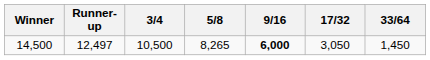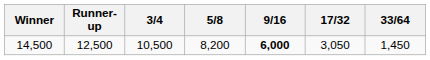 <table class="wikitable" style="text-align:center">
 <tr>
 <th width="75">Winner</th>
 <th width="75">Runner-up</th>
 <th width="75">3/4</th>
 <th width="75">5/8</th>
 <th width="75">9/16</th>
 <th width="75">17/32</th>
 <th width="75">33/64</th>
 </tr>
 <tr>
 <td>14,500</td>
-<td>12,497</td>
+<td>12,500</td>
 <td>10,500</td>
-<td>8,265</td>
+<td>8,200</td>
 <td><strong>6,000</strong></td>
 <td>3,050</td>
 <td>1,450</td>
 </tr>
 </table>
